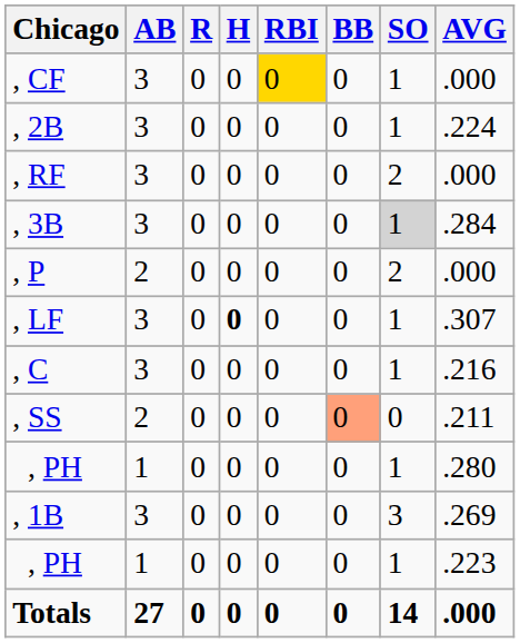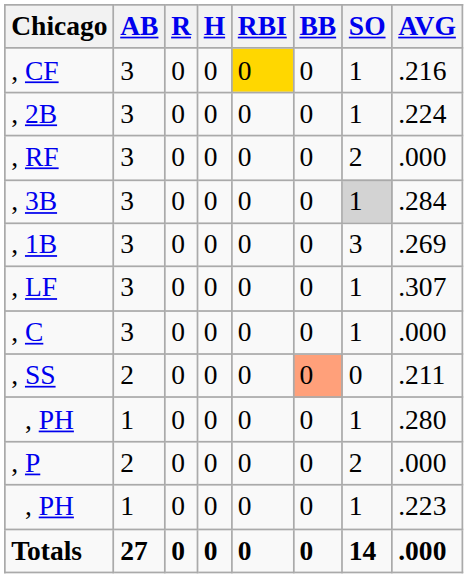 <table class="wikitable sortable">
 <tr>
 <th>Chicago</th>
 <th><a href='#'>AB</a></th>
 <th><a href='#'>R</a></th>
 <th><a href='#'>H</a></th>
 <th><a href='#'>RBI</a></th>
 <th><a href='#'>BB</a></th>
 <th><a href='#'>SO</a></th>
 <th><a href='#'>AVG</a></th>
 </tr>
 <tr>
 <td>, <a href='#'>CF</a></td>
 <td>3</td>
 <td>0</td>
 <td>0</td>
 <td style="background: gold;">0</td>
 <td>0</td>
 <td>1</td>
-<td>.000</td>
+<td>.216</td>
 </tr>
 <tr>
 <td>, <a href='#'>2B</a></td>
 <td>3</td>
 <td>0</td>
 <td>0</td>
 <td>0</td>
 <td>0</td>
 <td>1</td>
 <td>.224</td>
 </tr>
 <tr>
 <td>, <a href='#'>RF</a></td>
 <td>3</td>
 <td>0</td>
 <td>0</td>
 <td>0</td>
 <td>0</td>
 <td>2</td>
 <td>.000</td>
 </tr>
 <tr>
 <td>, <a href='#'>3B</a></td>
 <td>3</td>
 <td>0</td>
 <td>0</td>
 <td>0</td>
 <td>0</td>
 <td style="background: lightgrey;">1</td>
 <td>.284</td>
 </tr>
 <tr>
-<td>, <a href='#'>P</a></td>
-<td>2</td>
+<td>, <a href='#'>1B</a></td>
+<td>3</td>
 <td>0</td>
 <td>0</td>
 <td>0</td>
 <td>0</td>
-<td>2</td>
-<td>.000</td>
+<td>3</td>
+<td>.269</td>
 </tr>
 <tr>
 <td>, <a href='#'>LF</a></td>
 <td>3</td>
 <td>0</td>
-<td><strong>0</strong></td>
+<td>0</td>
 <td>0</td>
 <td>0</td>
 <td>1</td>
 <td>.307</td>
 </tr>
 <tr>
 <td>, <a href='#'>C</a></td>
 <td>3</td>
 <td>0</td>
 <td>0</td>
 <td>0</td>
 <td>0</td>
 <td>1</td>
-<td>.216</td>
+<td>.000</td>
 </tr>
 <tr>
 <td>, <a href='#'>SS</a></td>
 <td>2</td>
 <td>0</td>
 <td>0</td>
 <td>0</td>
 <td style="background: lightsalmon;">0</td>
 <td>0</td>
 <td>.211</td>
 </tr>
 <tr>
 <td>  , <a href='#'>PH</a></td>
 <td>1</td>
 <td>0</td>
 <td>0</td>
 <td>0</td>
 <td>0</td>
 <td>1</td>
 <td>.280</td>
 </tr>
 <tr>
-<td>, <a href='#'>1B</a></td>
-<td>3</td>
+<td>, <a href='#'>P</a></td>
+<td>2</td>
 <td>0</td>
 <td>0</td>
 <td>0</td>
 <td>0</td>
-<td>3</td>
-<td>.269</td>
+<td>2</td>
+<td>.000</td>
 </tr>
 <tr>
 <td>  , <a href='#'>PH</a></td>
 <td>1</td>
 <td>0</td>
 <td>0</td>
 <td>0</td>
 <td>0</td>
 <td>1</td>
 <td>.223</td>
 </tr>
 <tr class="sortbottom">
 <td><strong>Totals</strong></td>
 <td><strong>27</strong></td>
 <td><strong>0</strong></td>
 <td><strong>0</strong></td>
 <td><strong>0</strong></td>
 <td><strong>0</strong></td>
 <td><strong>14</strong></td>
 <td><strong>.000</strong></td>
 </tr>
 </table>
